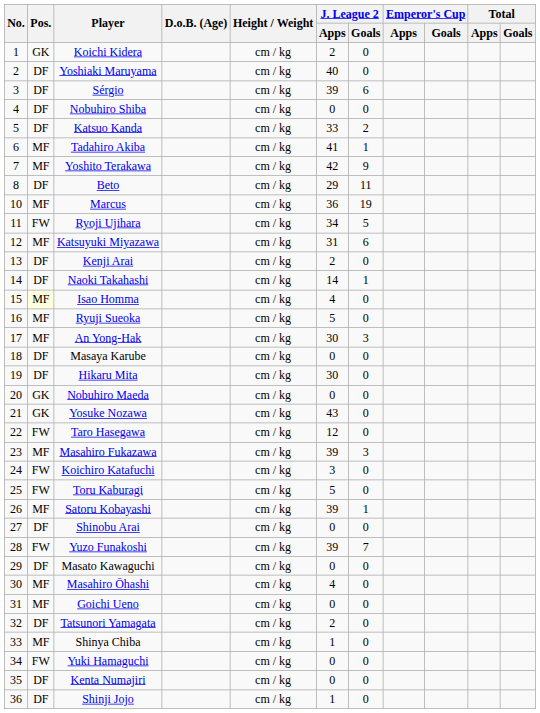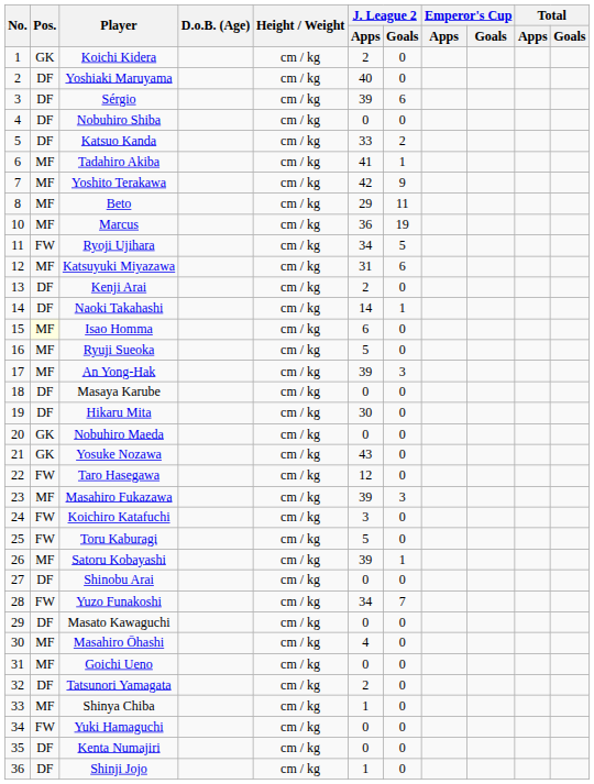 <table class="wikitable" style="text-align:center;">
 <tr>
 <th rowspan="2">No.</th>
 <th rowspan="2">Pos.</th>
 <th rowspan="2">Player</th>
 <th rowspan="2">D.o.B. (Age)</th>
 <th rowspan="2">Height / Weight</th>
 <th colspan="2"><a href='#'>J. League 2</a></th>
 <th colspan="2"><a href='#'>Emperor's Cup</a></th>
 <th colspan="2">Total</th>
 </tr>
 <tr>
 <th>Apps</th>
 <th>Goals</th>
 <th>Apps</th>
 <th>Goals</th>
 <th>Apps</th>
 <th>Goals</th>
 </tr>
 <tr>
 <td>1</td>
 <td>GK</td>
 <td><a href='#'>Koichi Kidera</a></td>
 <td></td>
 <td>cm / kg</td>
 <td>2</td>
 <td>0</td>
 <td></td>
 <td></td>
 <td></td>
 <td></td>
 </tr>
 <tr>
 <td>2</td>
 <td>DF</td>
 <td><a href='#'>Yoshiaki Maruyama</a></td>
 <td></td>
 <td>cm / kg</td>
 <td>40</td>
 <td>0</td>
 <td></td>
 <td></td>
 <td></td>
 <td></td>
 </tr>
 <tr>
 <td>3</td>
 <td>DF</td>
 <td><a href='#'>Sérgio</a></td>
 <td></td>
 <td>cm / kg</td>
 <td>39</td>
 <td>6</td>
 <td></td>
 <td></td>
 <td></td>
 <td></td>
 </tr>
 <tr>
 <td>4</td>
 <td>DF</td>
 <td><a href='#'>Nobuhiro Shiba</a></td>
 <td></td>
 <td>cm / kg</td>
 <td>0</td>
 <td>0</td>
 <td></td>
 <td></td>
 <td></td>
 <td></td>
 </tr>
 <tr>
 <td>5</td>
 <td>DF</td>
 <td><a href='#'>Katsuo Kanda</a></td>
 <td></td>
 <td>cm / kg</td>
 <td>33</td>
 <td>2</td>
 <td></td>
 <td></td>
 <td></td>
 <td></td>
 </tr>
 <tr>
 <td>6</td>
 <td>MF</td>
 <td><a href='#'>Tadahiro Akiba</a></td>
 <td></td>
 <td>cm / kg</td>
 <td>41</td>
 <td>1</td>
 <td></td>
 <td></td>
 <td></td>
 <td></td>
 </tr>
 <tr>
 <td>7</td>
 <td>MF</td>
 <td><a href='#'>Yoshito Terakawa</a></td>
 <td></td>
 <td>cm / kg</td>
 <td>42</td>
 <td>9</td>
 <td></td>
 <td></td>
 <td></td>
 <td></td>
 </tr>
 <tr>
 <td>8</td>
-<td>DF</td>
+<td>MF</td>
 <td><a href='#'>Beto</a></td>
 <td></td>
 <td>cm / kg</td>
 <td>29</td>
 <td>11</td>
 <td></td>
 <td></td>
 <td></td>
 <td></td>
 </tr>
 <tr>
 <td>10</td>
 <td>MF</td>
 <td><a href='#'>Marcus</a></td>
 <td></td>
 <td>cm / kg</td>
 <td>36</td>
 <td>19</td>
 <td></td>
 <td></td>
 <td></td>
 <td></td>
 </tr>
 <tr>
 <td>11</td>
 <td>FW</td>
 <td><a href='#'>Ryoji Ujihara</a></td>
 <td></td>
 <td>cm / kg</td>
 <td>34</td>
 <td>5</td>
 <td></td>
 <td></td>
 <td></td>
 <td></td>
 </tr>
 <tr>
 <td>12</td>
 <td>MF</td>
 <td><a href='#'>Katsuyuki Miyazawa</a></td>
 <td></td>
 <td>cm / kg</td>
 <td>31</td>
 <td>6</td>
 <td></td>
 <td></td>
 <td></td>
 <td></td>
 </tr>
 <tr>
 <td>13</td>
 <td>DF</td>
 <td><a href='#'>Kenji Arai</a></td>
 <td></td>
 <td>cm / kg</td>
 <td>2</td>
 <td>0</td>
 <td></td>
 <td></td>
 <td></td>
 <td></td>
 </tr>
 <tr>
 <td>14</td>
 <td>DF</td>
 <td><a href='#'>Naoki Takahashi</a></td>
 <td></td>
 <td>cm / kg</td>
 <td>14</td>
 <td>1</td>
 <td></td>
 <td></td>
 <td></td>
 <td></td>
 </tr>
 <tr>
 <td>15</td>
 <td style="background: lightyellow;">MF</td>
 <td><a href='#'>Isao Homma</a></td>
 <td></td>
 <td>cm / kg</td>
-<td>4</td>
+<td>6</td>
 <td>0</td>
 <td></td>
 <td></td>
 <td></td>
 <td></td>
 </tr>
 <tr>
 <td>16</td>
 <td>MF</td>
 <td><a href='#'>Ryuji Sueoka</a></td>
 <td></td>
 <td>cm / kg</td>
 <td>5</td>
 <td>0</td>
 <td></td>
 <td></td>
 <td></td>
 <td></td>
 </tr>
 <tr>
 <td>17</td>
 <td>MF</td>
 <td><a href='#'>An Yong-Hak</a></td>
 <td></td>
 <td>cm / kg</td>
-<td>30</td>
+<td>39</td>
 <td>3</td>
 <td></td>
 <td></td>
 <td></td>
 <td></td>
 </tr>
 <tr>
 <td>18</td>
 <td>DF</td>
 <td>Masaya Karube</td>
 <td></td>
 <td>cm / kg</td>
 <td>0</td>
 <td>0</td>
 <td></td>
 <td></td>
 <td></td>
 <td></td>
 </tr>
 <tr>
 <td>19</td>
 <td>DF</td>
 <td><a href='#'>Hikaru Mita</a></td>
 <td></td>
 <td>cm / kg</td>
 <td>30</td>
 <td>0</td>
 <td></td>
 <td></td>
 <td></td>
 <td></td>
 </tr>
 <tr>
 <td>20</td>
 <td>GK</td>
 <td><a href='#'>Nobuhiro Maeda</a></td>
 <td></td>
 <td>cm / kg</td>
 <td>0</td>
 <td>0</td>
 <td></td>
 <td></td>
 <td></td>
 <td></td>
 </tr>
 <tr>
 <td>21</td>
 <td>GK</td>
 <td><a href='#'>Yosuke Nozawa</a></td>
 <td></td>
 <td>cm / kg</td>
 <td>43</td>
 <td>0</td>
 <td></td>
 <td></td>
 <td></td>
 <td></td>
 </tr>
 <tr>
 <td>22</td>
 <td>FW</td>
 <td><a href='#'>Taro Hasegawa</a></td>
 <td></td>
 <td>cm / kg</td>
 <td>12</td>
 <td>0</td>
 <td></td>
 <td></td>
 <td></td>
 <td></td>
 </tr>
 <tr>
 <td>23</td>
 <td>MF</td>
 <td><a href='#'>Masahiro Fukazawa</a></td>
 <td></td>
 <td>cm / kg</td>
 <td>39</td>
 <td>3</td>
 <td></td>
 <td></td>
 <td></td>
 <td></td>
 </tr>
 <tr>
 <td>24</td>
 <td>FW</td>
 <td><a href='#'>Koichiro Katafuchi</a></td>
 <td></td>
 <td>cm / kg</td>
 <td>3</td>
 <td>0</td>
 <td></td>
 <td></td>
 <td></td>
 <td></td>
 </tr>
 <tr>
 <td>25</td>
 <td>FW</td>
 <td><a href='#'>Toru Kaburagi</a></td>
 <td></td>
 <td>cm / kg</td>
 <td>5</td>
 <td>0</td>
 <td></td>
 <td></td>
 <td></td>
 <td></td>
 </tr>
 <tr>
 <td>26</td>
 <td>MF</td>
 <td><a href='#'>Satoru Kobayashi</a></td>
 <td></td>
 <td>cm / kg</td>
 <td>39</td>
 <td>1</td>
 <td></td>
 <td></td>
 <td></td>
 <td></td>
 </tr>
 <tr>
 <td>27</td>
 <td>DF</td>
 <td><a href='#'>Shinobu Arai</a></td>
 <td></td>
 <td>cm / kg</td>
 <td>0</td>
 <td>0</td>
 <td></td>
 <td></td>
 <td></td>
 <td></td>
 </tr>
 <tr>
 <td>28</td>
 <td>FW</td>
 <td><a href='#'>Yuzo Funakoshi</a></td>
 <td></td>
 <td>cm / kg</td>
-<td>39</td>
+<td>34</td>
 <td>7</td>
 <td></td>
 <td></td>
 <td></td>
 <td></td>
 </tr>
 <tr>
 <td>29</td>
 <td>DF</td>
 <td>Masato Kawaguchi</td>
 <td></td>
 <td>cm / kg</td>
 <td>0</td>
 <td>0</td>
 <td></td>
 <td></td>
 <td></td>
 <td></td>
 </tr>
 <tr>
 <td>30</td>
 <td>MF</td>
 <td><a href='#'>Masahiro Ōhashi</a></td>
 <td></td>
 <td>cm / kg</td>
 <td>4</td>
 <td>0</td>
 <td></td>
 <td></td>
 <td></td>
 <td></td>
 </tr>
 <tr>
 <td>31</td>
 <td>MF</td>
 <td><a href='#'>Goichi Ueno</a></td>
 <td></td>
 <td>cm / kg</td>
 <td>0</td>
 <td>0</td>
 <td></td>
 <td></td>
 <td></td>
 <td></td>
 </tr>
 <tr>
 <td>32</td>
 <td>DF</td>
 <td><a href='#'>Tatsunori Yamagata</a></td>
 <td></td>
 <td>cm / kg</td>
 <td>2</td>
 <td>0</td>
 <td></td>
 <td></td>
 <td></td>
 <td></td>
 </tr>
 <tr>
 <td>33</td>
 <td>MF</td>
 <td>Shinya Chiba</td>
 <td></td>
 <td>cm / kg</td>
 <td>1</td>
 <td>0</td>
 <td></td>
 <td></td>
 <td></td>
 <td></td>
 </tr>
 <tr>
 <td>34</td>
 <td>FW</td>
 <td><a href='#'>Yuki Hamaguchi</a></td>
 <td></td>
 <td>cm / kg</td>
 <td>0</td>
 <td>0</td>
 <td></td>
 <td></td>
 <td></td>
 <td></td>
 </tr>
 <tr>
 <td>35</td>
 <td>DF</td>
 <td><a href='#'>Kenta Numajiri</a></td>
 <td></td>
 <td>cm / kg</td>
 <td>0</td>
 <td>0</td>
 <td></td>
 <td></td>
 <td></td>
 <td></td>
 </tr>
 <tr>
 <td>36</td>
 <td>DF</td>
 <td><a href='#'>Shinji Jojo</a></td>
 <td></td>
 <td>cm / kg</td>
 <td>1</td>
 <td>0</td>
 <td></td>
 <td></td>
 <td></td>
 <td></td>
 </tr>
 </table>
